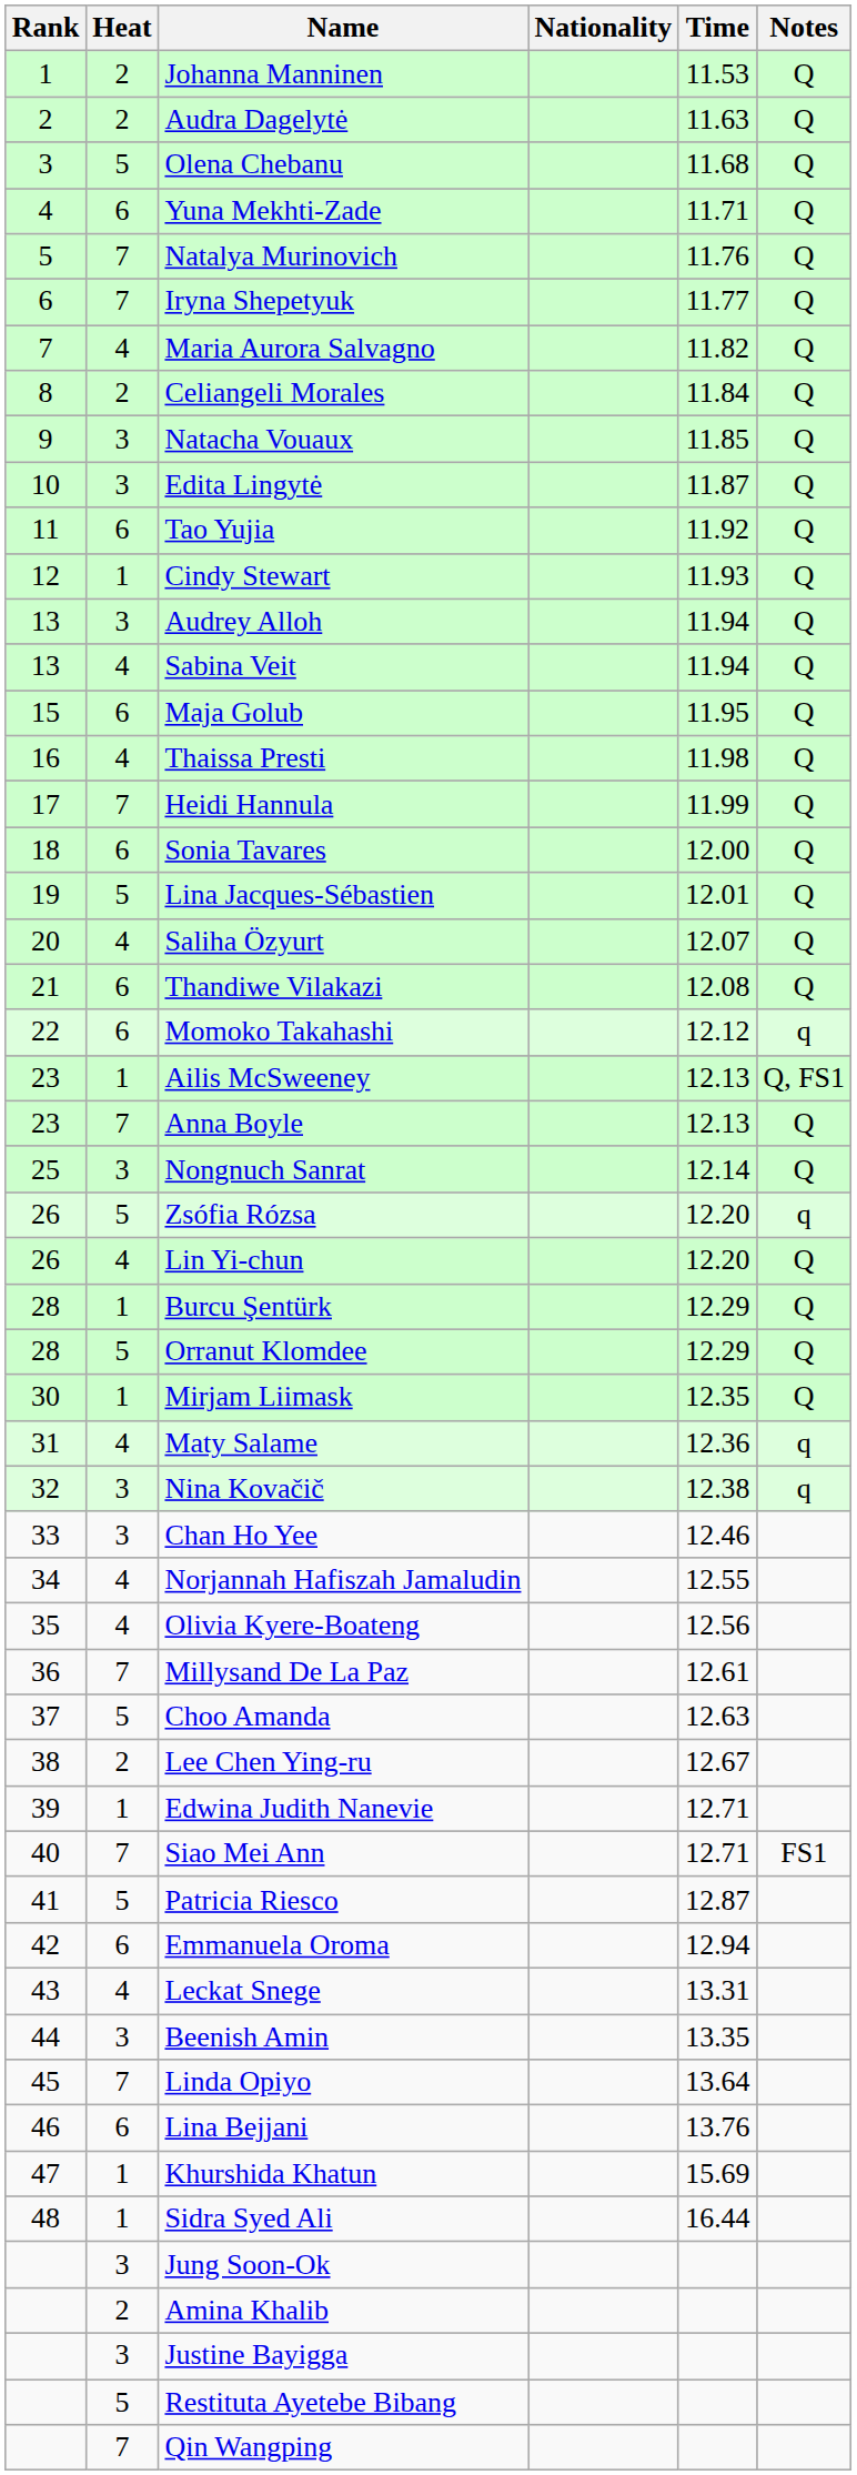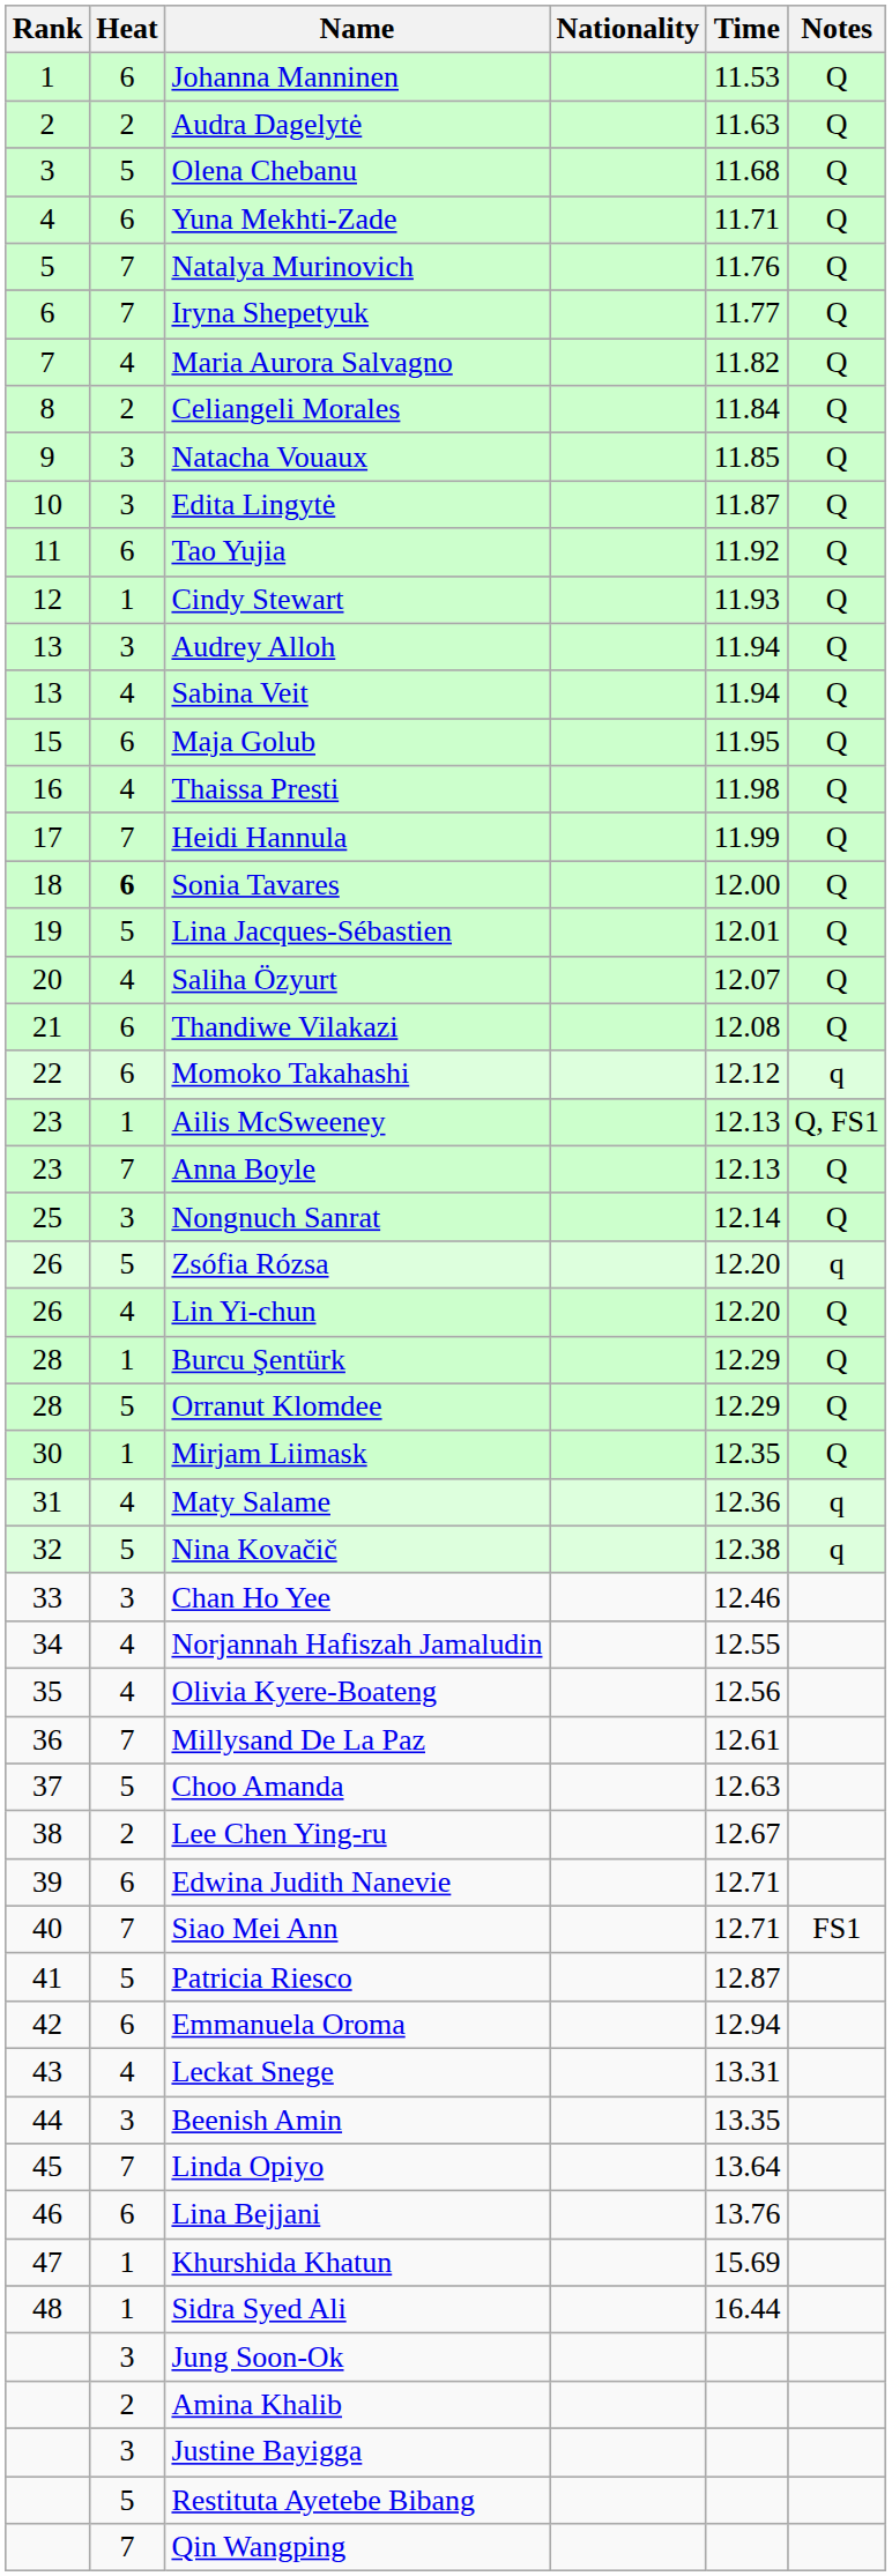 <table class="wikitable sortable" style="text-align:center">
 <tr>
 <th>Rank</th>
 <th>Heat</th>
 <th>Name</th>
 <th>Nationality</th>
 <th>Time</th>
 <th>Notes</th>
 </tr>
 <tr bgcolor=ccffcc>
 <td>1</td>
-<td>2</td>
+<td>6</td>
 <td align=left><a href='#'>Johanna Manninen</a></td>
 <td align=left></td>
 <td>11.53</td>
 <td>Q</td>
 </tr>
 <tr bgcolor=ccffcc>
 <td>2</td>
 <td>2</td>
 <td align=left><a href='#'>Audra Dagelytė</a></td>
 <td align=left></td>
 <td>11.63</td>
 <td>Q</td>
 </tr>
 <tr bgcolor=ccffcc>
 <td>3</td>
 <td>5</td>
 <td align=left><a href='#'>Olena Chebanu</a></td>
 <td align=left></td>
 <td>11.68</td>
 <td>Q</td>
 </tr>
 <tr bgcolor=ccffcc>
 <td>4</td>
 <td>6</td>
 <td align=left><a href='#'>Yuna Mekhti-Zade</a></td>
 <td align=left></td>
 <td>11.71</td>
 <td>Q</td>
 </tr>
 <tr bgcolor=ccffcc>
 <td>5</td>
 <td>7</td>
 <td align=left><a href='#'>Natalya Murinovich</a></td>
 <td align=left></td>
 <td>11.76</td>
 <td>Q</td>
 </tr>
 <tr bgcolor=ccffcc>
 <td>6</td>
 <td>7</td>
 <td align=left><a href='#'>Iryna Shepetyuk</a></td>
 <td align=left></td>
 <td>11.77</td>
 <td>Q</td>
 </tr>
 <tr bgcolor=ccffcc>
 <td>7</td>
 <td>4</td>
 <td align=left><a href='#'>Maria Aurora Salvagno</a></td>
 <td align=left></td>
 <td>11.82</td>
 <td>Q</td>
 </tr>
 <tr bgcolor=ccffcc>
 <td>8</td>
 <td>2</td>
 <td align=left><a href='#'>Celiangeli Morales</a></td>
 <td align=left></td>
 <td>11.84</td>
 <td>Q</td>
 </tr>
 <tr bgcolor=ccffcc>
 <td>9</td>
 <td>3</td>
 <td align=left><a href='#'>Natacha Vouaux</a></td>
 <td align=left></td>
 <td>11.85</td>
 <td>Q</td>
 </tr>
 <tr bgcolor=ccffcc>
 <td>10</td>
 <td>3</td>
 <td align=left><a href='#'>Edita Lingytė</a></td>
 <td align=left></td>
 <td>11.87</td>
 <td>Q</td>
 </tr>
 <tr bgcolor=ccffcc>
 <td>11</td>
 <td>6</td>
 <td align=left><a href='#'>Tao Yujia</a></td>
 <td align=left></td>
 <td>11.92</td>
 <td>Q</td>
 </tr>
 <tr bgcolor=ccffcc>
 <td>12</td>
 <td>1</td>
 <td align=left><a href='#'>Cindy Stewart</a></td>
 <td align=left></td>
 <td>11.93</td>
 <td>Q</td>
 </tr>
 <tr bgcolor=ccffcc>
 <td>13</td>
 <td>3</td>
 <td align=left><a href='#'>Audrey Alloh</a></td>
 <td align=left></td>
 <td>11.94</td>
 <td>Q</td>
 </tr>
 <tr bgcolor=ccffcc>
 <td>13</td>
 <td>4</td>
 <td align=left><a href='#'>Sabina Veit</a></td>
 <td align=left></td>
 <td>11.94</td>
 <td>Q</td>
 </tr>
 <tr bgcolor=ccffcc>
 <td>15</td>
 <td>6</td>
 <td align=left><a href='#'>Maja Golub</a></td>
 <td align=left></td>
 <td>11.95</td>
 <td>Q</td>
 </tr>
 <tr bgcolor=ccffcc>
 <td>16</td>
 <td>4</td>
 <td align=left><a href='#'>Thaissa Presti</a></td>
 <td align=left></td>
 <td>11.98</td>
 <td>Q</td>
 </tr>
 <tr bgcolor=ccffcc>
 <td>17</td>
 <td>7</td>
 <td align=left><a href='#'>Heidi Hannula</a></td>
 <td align=left></td>
 <td>11.99</td>
 <td>Q</td>
 </tr>
 <tr bgcolor=ccffcc>
 <td>18</td>
-<td>6</td>
+<td><strong>6</strong></td>
 <td align=left><a href='#'>Sonia Tavares</a></td>
 <td align=left></td>
 <td>12.00</td>
 <td>Q</td>
 </tr>
 <tr bgcolor=ccffcc>
 <td>19</td>
 <td>5</td>
 <td align=left><a href='#'>Lina Jacques-Sébastien</a></td>
 <td align=left></td>
 <td>12.01</td>
 <td>Q</td>
 </tr>
 <tr bgcolor=ccffcc>
 <td>20</td>
 <td>4</td>
 <td align=left><a href='#'>Saliha Özyurt</a></td>
 <td align=left></td>
 <td>12.07</td>
 <td>Q</td>
 </tr>
 <tr bgcolor=ccffcc>
 <td>21</td>
 <td>6</td>
 <td align=left><a href='#'>Thandiwe Vilakazi</a></td>
 <td align=left></td>
 <td>12.08</td>
 <td>Q</td>
 </tr>
 <tr bgcolor=ddffdd>
 <td>22</td>
 <td>6</td>
 <td align=left><a href='#'>Momoko Takahashi</a></td>
 <td align=left></td>
 <td>12.12</td>
 <td>q</td>
 </tr>
 <tr bgcolor=ccffcc>
 <td>23</td>
 <td>1</td>
 <td align=left><a href='#'>Ailis McSweeney</a></td>
 <td align=left></td>
 <td>12.13</td>
 <td>Q, FS1</td>
 </tr>
 <tr bgcolor=ccffcc>
 <td>23</td>
 <td>7</td>
 <td align=left><a href='#'>Anna Boyle</a></td>
 <td align=left></td>
 <td>12.13</td>
 <td>Q</td>
 </tr>
 <tr bgcolor=ccffcc>
 <td>25</td>
 <td>3</td>
 <td align=left><a href='#'>Nongnuch Sanrat</a></td>
 <td align=left></td>
 <td>12.14</td>
 <td>Q</td>
 </tr>
 <tr bgcolor=ddffdd>
 <td>26</td>
 <td>5</td>
 <td align=left><a href='#'>Zsófia Rózsa</a></td>
 <td align=left></td>
 <td>12.20</td>
 <td>q</td>
 </tr>
 <tr bgcolor=ccffcc>
 <td>26</td>
 <td>4</td>
 <td align=left><a href='#'>Lin Yi-chun</a></td>
 <td align=left></td>
 <td>12.20</td>
 <td>Q</td>
 </tr>
 <tr bgcolor=ccffcc>
 <td>28</td>
 <td>1</td>
 <td align=left><a href='#'>Burcu Şentürk</a></td>
 <td align=left></td>
 <td>12.29</td>
 <td>Q</td>
 </tr>
 <tr bgcolor=ccffcc>
 <td>28</td>
 <td>5</td>
 <td align=left><a href='#'>Orranut Klomdee</a></td>
 <td align=left></td>
 <td>12.29</td>
 <td>Q</td>
 </tr>
 <tr bgcolor=ccffcc>
 <td>30</td>
 <td>1</td>
 <td align=left><a href='#'>Mirjam Liimask</a></td>
 <td align=left></td>
 <td>12.35</td>
 <td>Q</td>
 </tr>
 <tr bgcolor=ddffdd>
 <td>31</td>
 <td>4</td>
 <td align=left><a href='#'>Maty Salame</a></td>
 <td align=left></td>
 <td>12.36</td>
 <td>q</td>
 </tr>
 <tr bgcolor=ddffdd>
 <td>32</td>
-<td>3</td>
+<td>5</td>
 <td align=left><a href='#'>Nina Kovačič</a></td>
 <td align=left></td>
 <td>12.38</td>
 <td>q</td>
 </tr>
 <tr>
 <td>33</td>
 <td>3</td>
 <td align=left><a href='#'>Chan Ho Yee</a></td>
 <td align=left></td>
 <td>12.46</td>
 <td></td>
 </tr>
 <tr>
 <td>34</td>
 <td>4</td>
 <td align=left><a href='#'>Norjannah Hafiszah Jamaludin</a></td>
 <td align=left></td>
 <td>12.55</td>
 <td></td>
 </tr>
 <tr>
 <td>35</td>
 <td>4</td>
 <td align=left><a href='#'>Olivia Kyere-Boateng</a></td>
 <td align=left></td>
 <td>12.56</td>
 <td></td>
 </tr>
 <tr>
 <td>36</td>
 <td>7</td>
 <td align=left><a href='#'>Millysand De La Paz</a></td>
 <td align=left></td>
 <td>12.61</td>
 <td></td>
 </tr>
 <tr>
 <td>37</td>
 <td>5</td>
 <td align=left><a href='#'>Choo Amanda</a></td>
 <td align=left></td>
 <td>12.63</td>
 <td></td>
 </tr>
 <tr>
 <td>38</td>
 <td>2</td>
 <td align=left><a href='#'>Lee Chen Ying-ru</a></td>
 <td align=left></td>
 <td>12.67</td>
 <td></td>
 </tr>
 <tr>
 <td>39</td>
-<td>1</td>
+<td>6</td>
 <td align=left><a href='#'>Edwina Judith Nanevie</a></td>
 <td align=left></td>
 <td>12.71</td>
 <td></td>
 </tr>
 <tr>
 <td>40</td>
 <td>7</td>
 <td align=left><a href='#'>Siao Mei Ann</a></td>
 <td align=left></td>
 <td>12.71</td>
 <td>FS1</td>
 </tr>
 <tr>
 <td>41</td>
 <td>5</td>
 <td align=left><a href='#'>Patricia Riesco</a></td>
 <td align=left></td>
 <td>12.87</td>
 <td></td>
 </tr>
 <tr>
 <td>42</td>
 <td>6</td>
 <td align=left><a href='#'>Emmanuela Oroma</a></td>
 <td align=left></td>
 <td>12.94</td>
 <td></td>
 </tr>
 <tr>
 <td>43</td>
 <td>4</td>
 <td align=left><a href='#'>Leckat Snege</a></td>
 <td align=left></td>
 <td>13.31</td>
 <td></td>
 </tr>
 <tr>
 <td>44</td>
 <td>3</td>
 <td align=left><a href='#'>Beenish Amin</a></td>
 <td align=left></td>
 <td>13.35</td>
 <td></td>
 </tr>
 <tr>
 <td>45</td>
 <td>7</td>
 <td align=left><a href='#'>Linda Opiyo</a></td>
 <td align=left></td>
 <td>13.64</td>
 <td></td>
 </tr>
 <tr>
 <td>46</td>
 <td>6</td>
 <td align=left><a href='#'>Lina Bejjani</a></td>
 <td align=left></td>
 <td>13.76</td>
 <td></td>
 </tr>
 <tr>
 <td>47</td>
 <td>1</td>
 <td align=left><a href='#'>Khurshida Khatun</a></td>
 <td align=left></td>
 <td>15.69</td>
 <td></td>
 </tr>
 <tr>
 <td>48</td>
 <td>1</td>
 <td align=left><a href='#'>Sidra Syed Ali</a></td>
 <td align=left></td>
 <td>16.44</td>
 <td></td>
 </tr>
 <tr>
 <td></td>
 <td>3</td>
 <td align=left><a href='#'>Jung Soon-Ok</a></td>
 <td align=left></td>
 <td></td>
 <td></td>
 </tr>
 <tr>
 <td></td>
 <td>2</td>
 <td align=left><a href='#'>Amina Khalib</a></td>
 <td align=left></td>
 <td></td>
 <td></td>
 </tr>
 <tr>
 <td></td>
 <td>3</td>
 <td align=left><a href='#'>Justine Bayigga</a></td>
 <td align=left></td>
 <td></td>
 <td></td>
 </tr>
 <tr>
 <td></td>
 <td>5</td>
 <td align=left><a href='#'>Restituta Ayetebe Bibang</a></td>
 <td align=left></td>
 <td></td>
 <td></td>
 </tr>
 <tr>
 <td></td>
 <td>7</td>
 <td align=left><a href='#'>Qin Wangping</a></td>
 <td align=left></td>
 <td></td>
 <td></td>
 </tr>
 </table>
